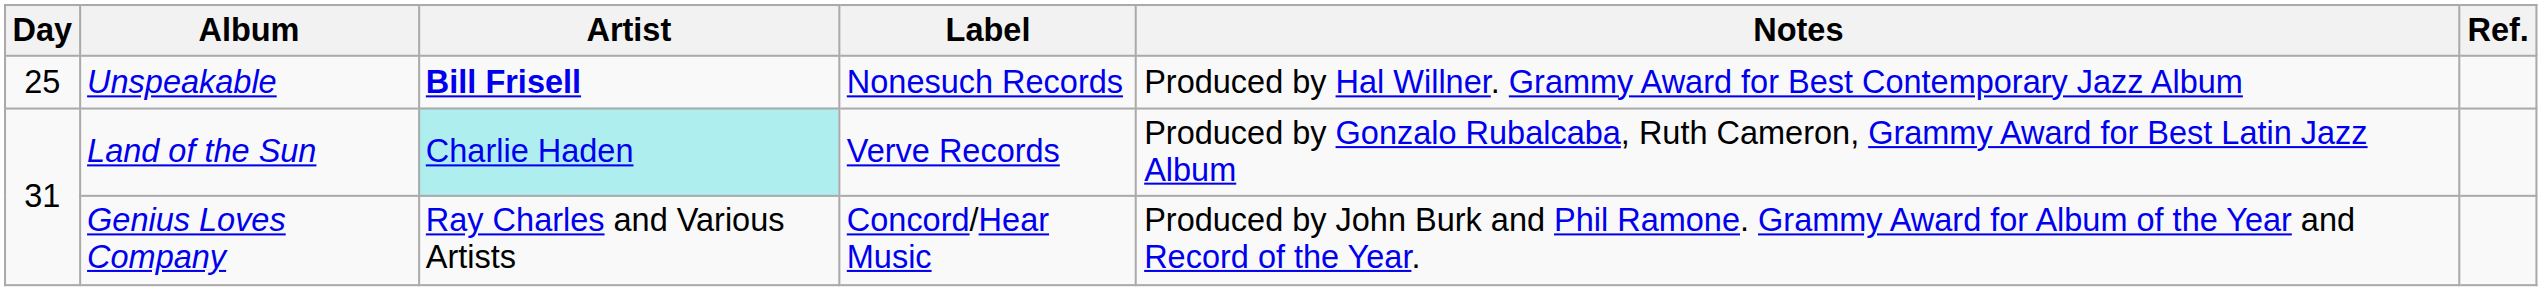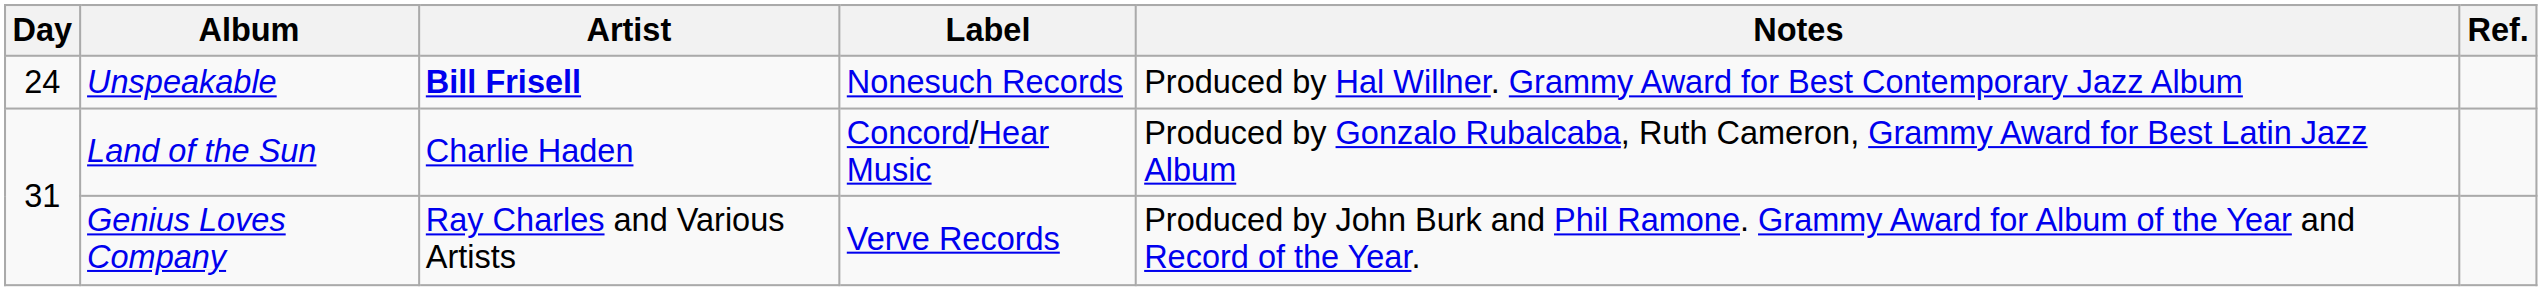 <table class="wikitable">
 <tr>
 <th>Day</th>
 <th>Album</th>
 <th>Artist</th>
 <th>Label</th>
 <th>Notes</th>
 <th>Ref.</th>
 </tr>
 <tr>
-<td rowspan="1" style="text-align:center;">25</td>
+<td rowspan="1" style="text-align:center;">24</td>
 <td><em><a href='#'>Unspeakable</a></em></td>
 <td><strong><a href='#'>Bill Frisell</a></strong></td>
 <td><a href='#'>Nonesuch Records</a></td>
 <td>Produced by <a href='#'>Hal Willner</a>. <a href='#'>Grammy Award for Best Contemporary Jazz Album</a></td>
 <td style="text-align:center;"></td>
 </tr>
 <tr>
 <td rowspan="2" style="text-align:center;">31</td>
 <td><em><a href='#'>Land of the Sun</a></em></td>
-<td style="background: paleturquoise;"><a href='#'>Charlie Haden</a></td>
-<td><a href='#'>Verve Records</a></td>
+<td><a href='#'>Charlie Haden</a></td>
+<td><a href='#'>Concord</a>/<a href='#'>Hear Music</a></td>
 <td>Produced by <a href='#'>Gonzalo Rubalcaba</a>, Ruth Cameron, <a href='#'>Grammy Award for Best Latin Jazz Album</a></td>
 <td style="text-align:center;"></td>
 </tr>
 <tr>
 <td><em><a href='#'>Genius Loves Company</a></em></td>
 <td><a href='#'>Ray Charles</a> and Various Artists</td>
-<td><a href='#'>Concord</a>/<a href='#'>Hear Music</a></td>
+<td><a href='#'>Verve Records</a></td>
 <td>Produced by John Burk and <a href='#'>Phil Ramone</a>. <a href='#'>Grammy Award for Album of the Year</a> and <a href='#'>Record of the Year</a>.</td>
 <td style="text-align:center;"></td>
 </tr>
 </table>
